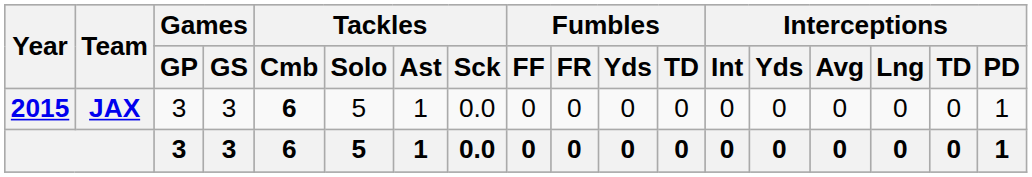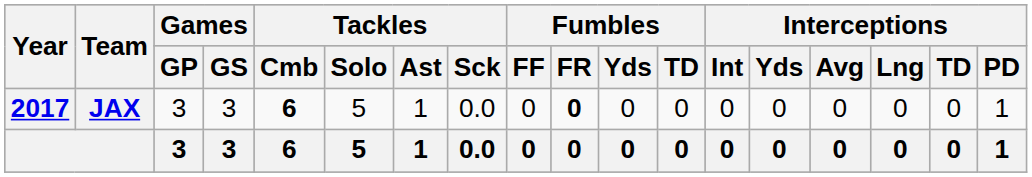 <table class="wikitable" style="text-align:center">
 <tr>
 <th rowspan="2">Year</th>
 <th rowspan="2">Team</th>
 <th colspan="2">Games</th>
 <th colspan="4">Tackles</th>
 <th colspan="4">Fumbles</th>
 <th colspan="6">Interceptions</th>
 </tr>
 <tr>
 <th>GP</th>
 <th>GS</th>
 <th>Cmb</th>
 <th>Solo</th>
 <th>Ast</th>
 <th>Sck</th>
 <th>FF</th>
 <th>FR</th>
 <th>Yds</th>
 <th>TD</th>
 <th>Int</th>
 <th>Yds</th>
 <th>Avg</th>
 <th>Lng</th>
 <th>TD</th>
 <th>PD</th>
 </tr>
 <tr>
-<th><a href='#'>2015</a></th>
+<th><a href='#'>2017</a></th>
 <th><a href='#'>JAX</a></th>
 <td>3</td>
 <td>3</td>
 <td><strong>6</strong></td>
 <td>5</td>
 <td>1</td>
 <td>0.0</td>
 <td>0</td>
-<td>0</td>
+<td><strong>0</strong></td>
 <td>0</td>
 <td>0</td>
 <td>0</td>
 <td>0</td>
 <td>0</td>
 <td>0</td>
 <td>0</td>
 <td>1</td>
 </tr>
 <tr>
 <th colspan="2"></th>
 <th>3</th>
 <th>3</th>
 <th>6</th>
 <th>5</th>
 <th>1</th>
 <th>0.0</th>
 <th>0</th>
 <th>0</th>
 <th>0</th>
 <th>0</th>
 <th>0</th>
 <th>0</th>
 <th>0</th>
 <th>0</th>
 <th>0</th>
 <th>1</th>
 </tr>
 </table>
